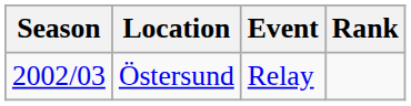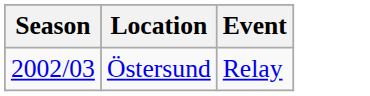 <table class="wikitable sortable" style="font-size:90%" style="text-align:center">
 <tr>
 <th>Season</th>
 <th>Location</th>
 <th>Event</th>
-<th>Rank</th>
 </tr>
 <tr>
 <td><a href='#'>2002/03</a></td>
 <td><a href='#'>Östersund</a></td>
 <td><a href='#'>Relay</a></td>
-<td></td>
 </tr>
 </table>
